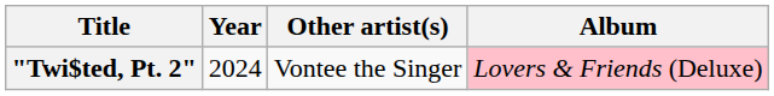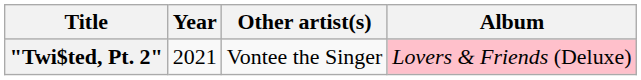 <table class="wikitable plainrowheaders" style="text-align:center;">
 <tr>
 <th scope="col">Title</th>
 <th scope="col">Year</th>
 <th scope="col">Other artist(s)</th>
 <th scope="col">Album</th>
 </tr>
 <tr>
 <th scope="row">"Twi$ted, Pt. 2"</th>
-<td rowspan="1">2024</td>
+<td rowspan="1">2021</td>
 <td>Vontee the Singer</td>
 <td style="background: pink;"><em>Lovers & Friends</em> (Deluxe)</td>
 </tr>
 </table>
